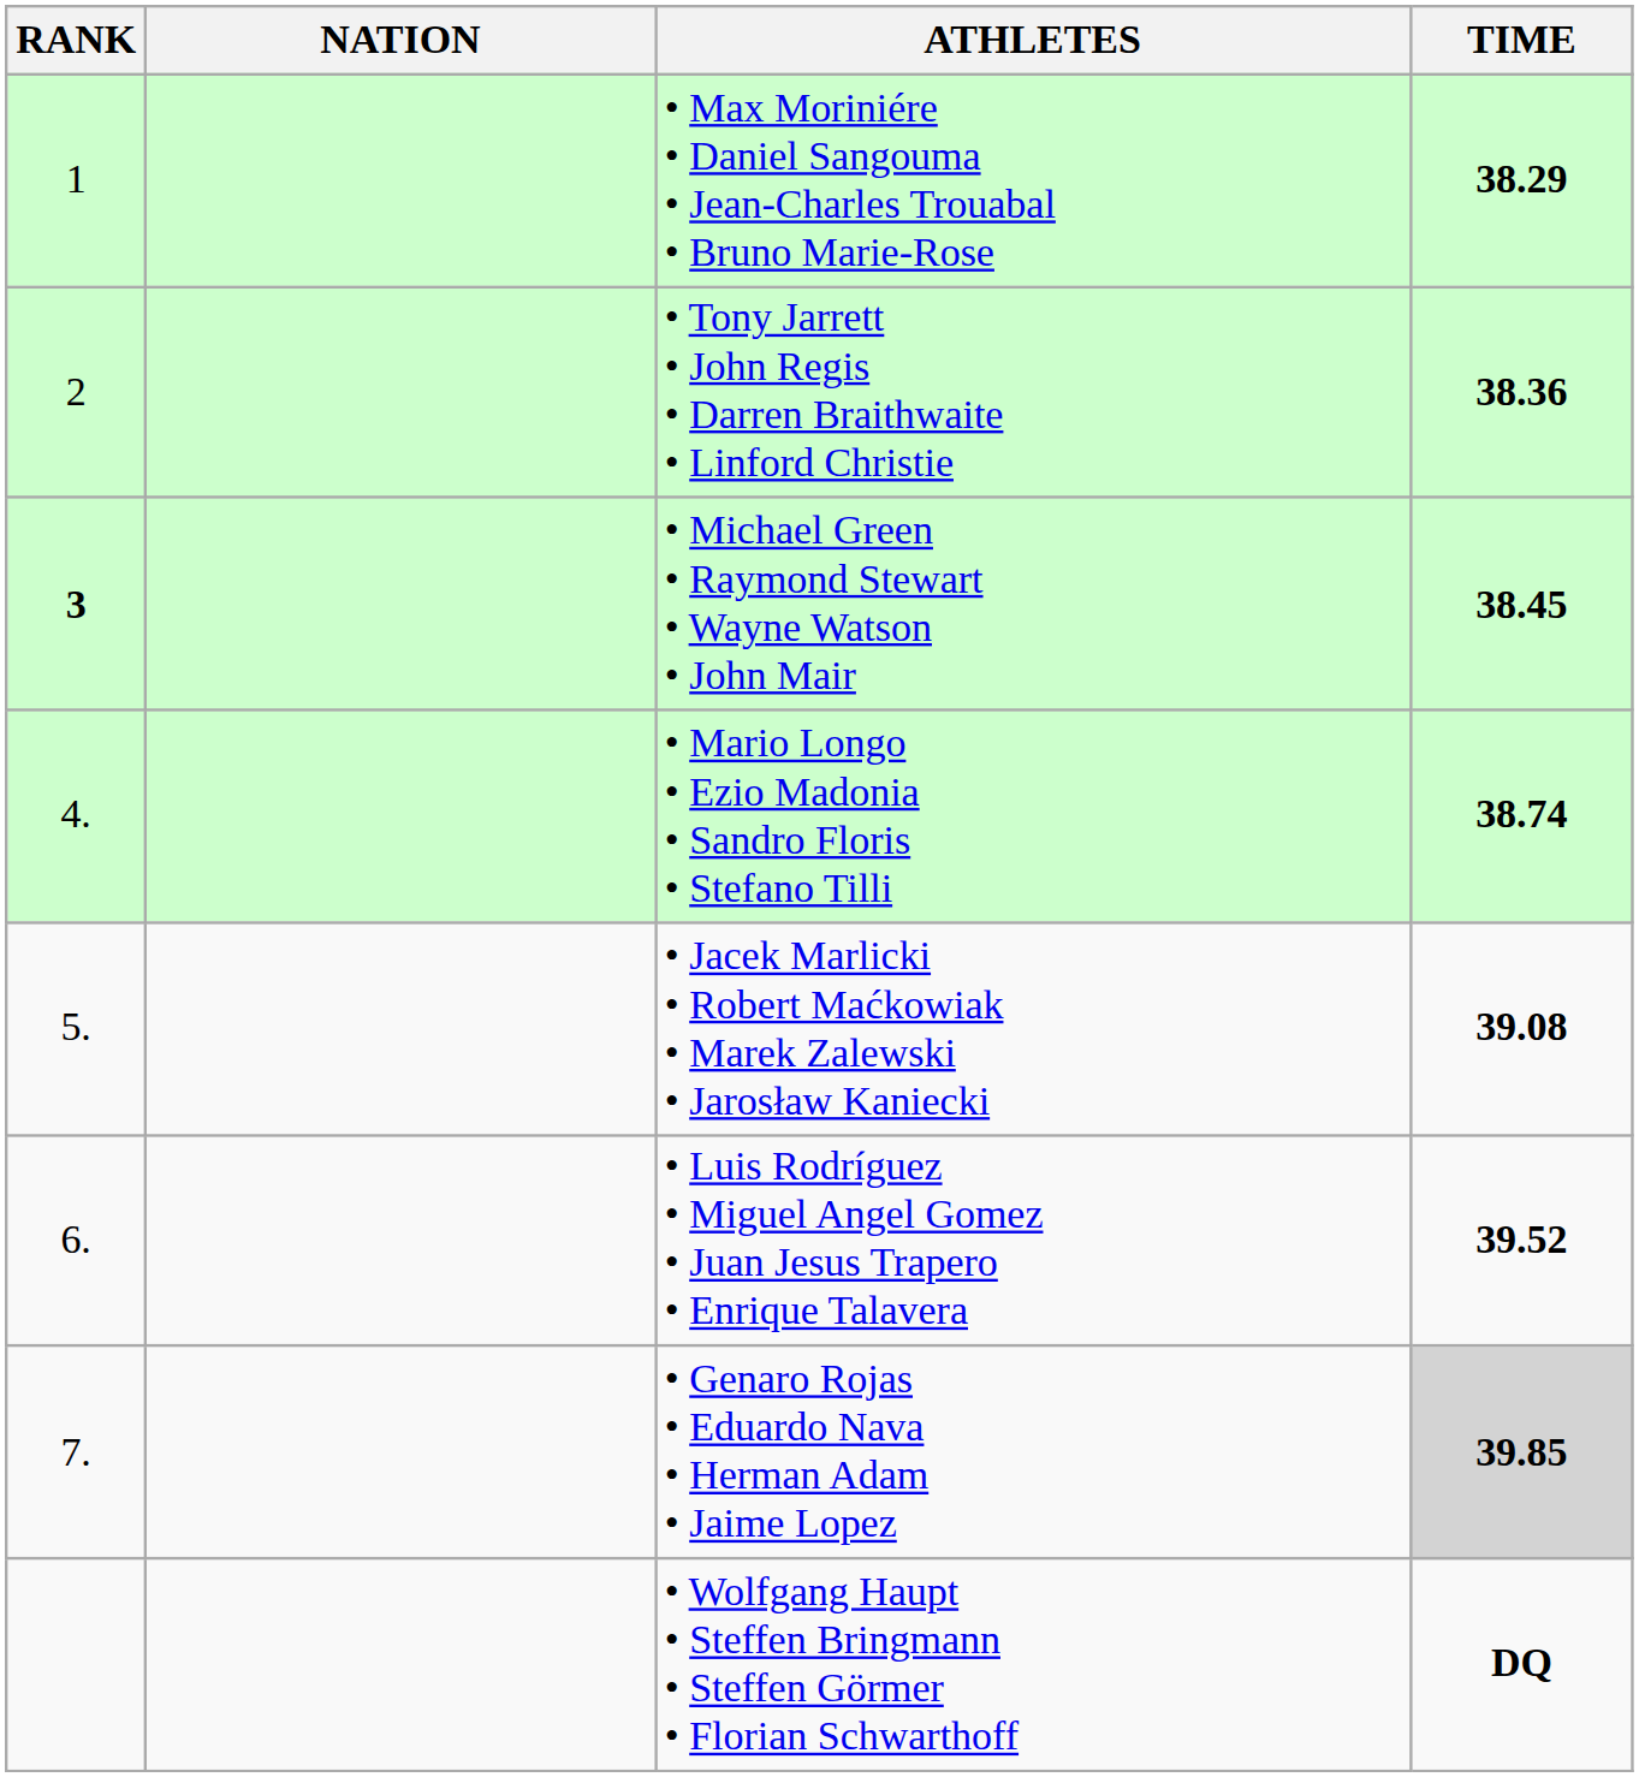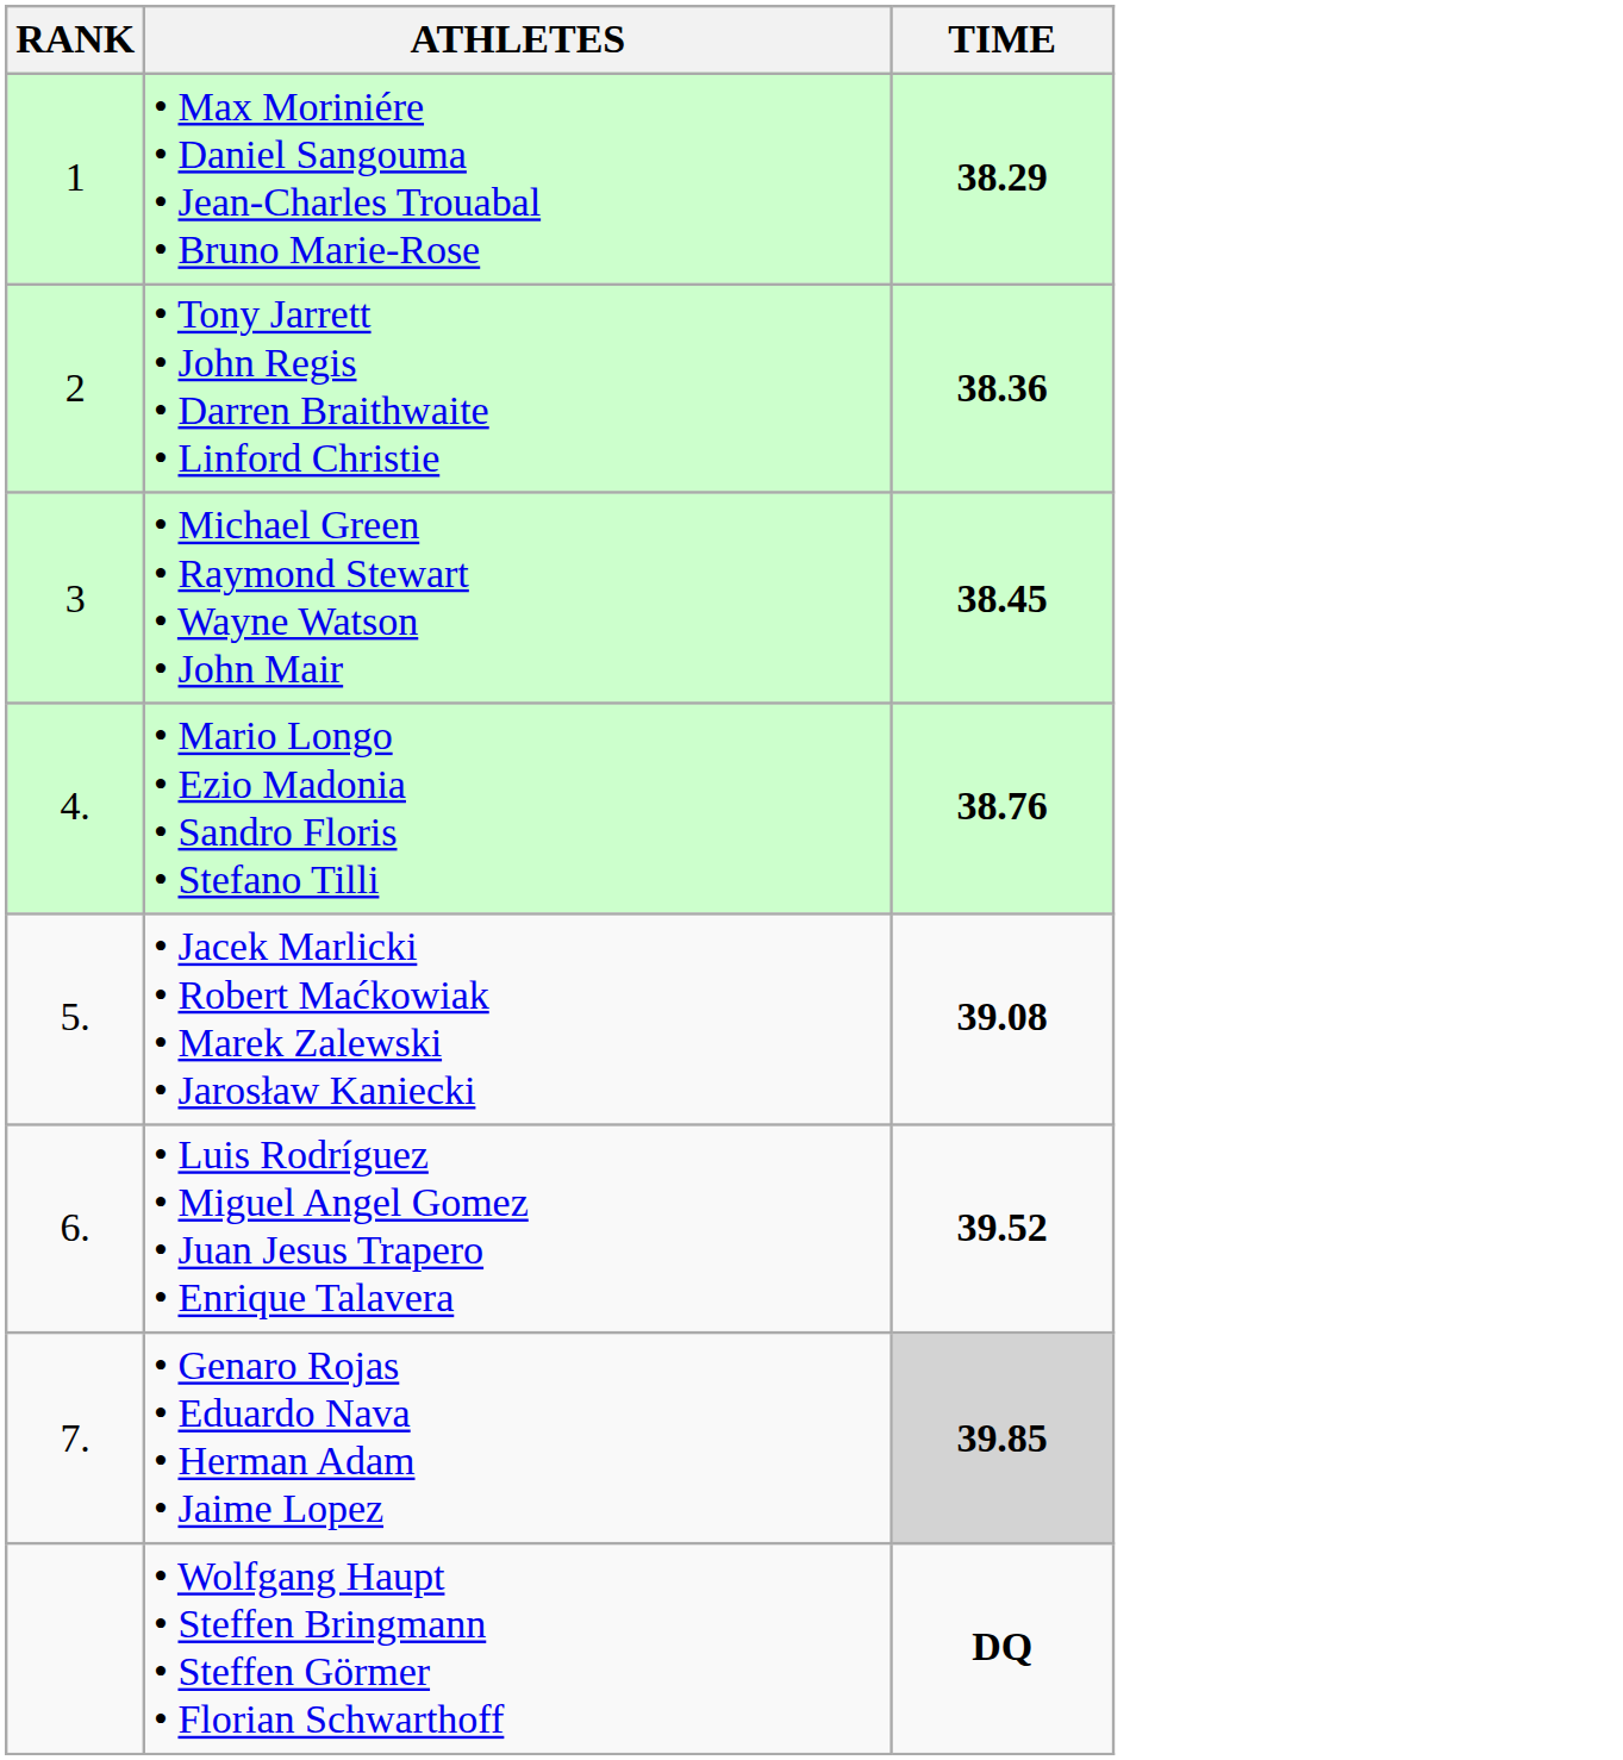 <table class="wikitable" style="border-collapse: collapse; font-size: 90%;">
 <tr>
 <th>RANK</th>
-<th style="width: 12em">NATION</th>
 <th style="width: 18em">ATHLETES</th>
 <th style="width: 5em">TIME</th>
 </tr>
 <tr style="background:#ccffcc;">
 <td align="center">1</td>
-<td align="center"></td>
 <td>• <a href='#'>Max Moriniére</a><br>• <a href='#'>Daniel Sangouma</a><br>• <a href='#'>Jean-Charles Trouabal</a><br>• <a href='#'>Bruno Marie-Rose</a></td>
 <td align="center"><strong>38.29</strong></td>
 </tr>
 <tr style="background:#ccffcc;">
 <td align="center">2</td>
-<td align="center"></td>
 <td>• <a href='#'>Tony Jarrett</a><br>• <a href='#'>John Regis</a><br>• <a href='#'>Darren Braithwaite</a><br>• <a href='#'>Linford Christie</a></td>
 <td align="center"><strong>38.36</strong></td>
 </tr>
 <tr style="background:#ccffcc;">
-<td align="center"><strong>3</strong></td>
-<td align="center"></td>
+<td align="center">3</td>
 <td>• <a href='#'>Michael Green</a><br>• <a href='#'>Raymond Stewart</a><br>• <a href='#'>Wayne Watson</a><br>• <a href='#'>John Mair</a></td>
 <td align="center"><strong>38.45</strong></td>
 </tr>
 <tr style="background:#ccffcc;">
 <td align="center">4.</td>
-<td align="center"></td>
 <td>• <a href='#'>Mario Longo</a><br>• <a href='#'>Ezio Madonia</a><br>• <a href='#'>Sandro Floris</a><br>• <a href='#'>Stefano Tilli</a></td>
-<td align="center"><strong>38.74</strong></td>
+<td align="center"><strong>38.76</strong></td>
 </tr>
 <tr>
 <td align="center">5.</td>
-<td align="center"></td>
 <td>• <a href='#'>Jacek Marlicki</a><br>• <a href='#'>Robert Maćkowiak</a><br>• <a href='#'>Marek Zalewski</a><br>• <a href='#'>Jarosław Kaniecki</a></td>
 <td align="center"><strong>39.08</strong></td>
 </tr>
 <tr>
 <td align="center">6.</td>
-<td align="center"></td>
 <td>• <a href='#'>Luis Rodríguez</a><br>• <a href='#'>Miguel Angel Gomez</a><br>• <a href='#'>Juan Jesus Trapero</a><br>• <a href='#'>Enrique Talavera</a></td>
 <td align="center"><strong>39.52</strong></td>
 </tr>
 <tr>
 <td align="center">7.</td>
-<td align="center"></td>
 <td>• <a href='#'>Genaro Rojas</a><br>• <a href='#'>Eduardo Nava</a><br>• <a href='#'>Herman Adam</a><br>• <a href='#'>Jaime Lopez</a></td>
 <td align="center" style="background: lightgrey;"><strong>39.85</strong></td>
 </tr>
 <tr>
 <td align="center"></td>
-<td align="center"></td>
 <td>• <a href='#'>Wolfgang Haupt</a><br>• <a href='#'>Steffen Bringmann</a><br>• <a href='#'>Steffen Görmer</a><br>• <a href='#'>Florian Schwarthoff</a></td>
 <td align="center"><strong>DQ</strong></td>
 </tr>
 </table>
